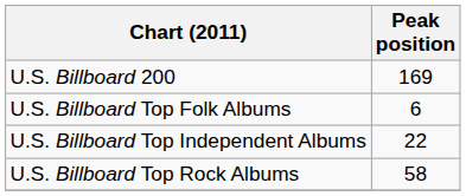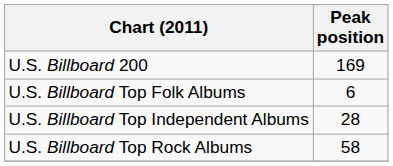 <table class="wikitable">
 <tr>
 <th>Chart (2011)</th>
 <th>Peak<br>position</th>
 </tr>
 <tr>
 <td>U.S. <em>Billboard</em> 200</td>
 <td align="center">169</td>
 </tr>
 <tr>
 <td>U.S. <em>Billboard</em> Top Folk Albums</td>
 <td align="center">6</td>
 </tr>
 <tr>
 <td>U.S. <em>Billboard</em> Top Independent Albums</td>
-<td align="center">22</td>
+<td align="center">28</td>
 </tr>
 <tr>
 <td>U.S. <em>Billboard</em> Top Rock Albums</td>
 <td align="center">58</td>
 </tr>
 <tr>
 </tr>
 </table>
